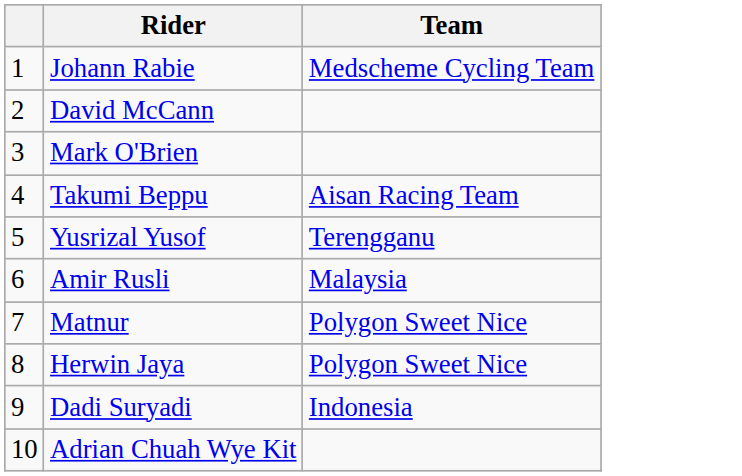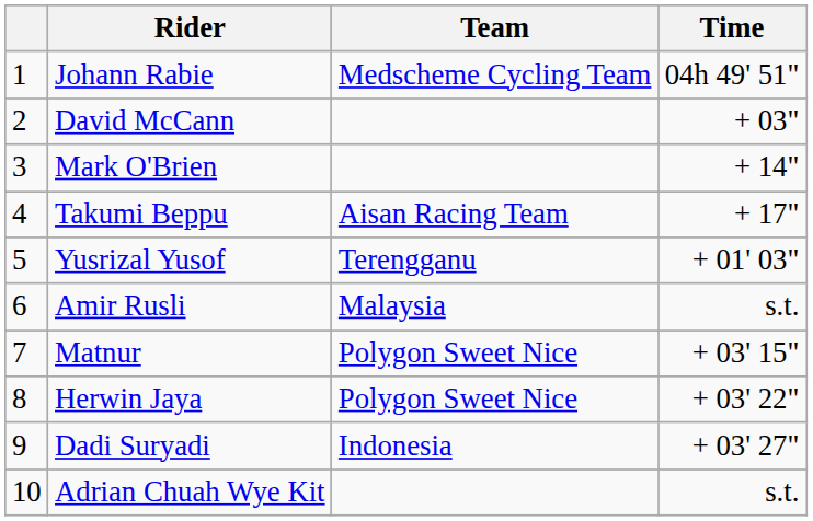 <table class=wikitable>
 <tr>
 <th></th>
 <th>Rider</th>
 <th>Team</th>
+<th>Time</th>
 </tr>
 <tr>
 <td>1</td>
 <td> <a href='#'>Johann Rabie</a></td>
 <td><a href='#'>Medscheme Cycling Team</a></td>
+<td align=right>04h 49' 51"</td>
 </tr>
 <tr>
 <td>2</td>
 <td> <a href='#'>David McCann</a> </td>
 <td></td>
+<td align=right>+ 03"</td>
 </tr>
 <tr>
 <td>3</td>
 <td> <a href='#'>Mark O'Brien</a></td>
 <td></td>
+<td align=right>+ 14"</td>
 </tr>
 <tr>
 <td>4</td>
 <td> <a href='#'>Takumi Beppu</a></td>
 <td><a href='#'>Aisan Racing Team</a></td>
+<td align=right>+ 17"</td>
 </tr>
 <tr>
 <td>5</td>
 <td> <a href='#'>Yusrizal Yusof</a></td>
 <td><a href='#'>Terengganu</a></td>
+<td align=right>+ 01' 03"</td>
 </tr>
 <tr>
 <td>6</td>
 <td> <a href='#'>Amir Rusli</a> </td>
 <td><a href='#'>Malaysia</a></td>
+<td align=right>s.t.</td>
 </tr>
 <tr>
 <td>7</td>
 <td> <a href='#'>Matnur</a></td>
 <td><a href='#'>Polygon Sweet Nice</a></td>
+<td align=right>+ 03' 15"</td>
 </tr>
 <tr>
 <td>8</td>
 <td> <a href='#'>Herwin Jaya</a></td>
 <td><a href='#'>Polygon Sweet Nice</a></td>
+<td align=right>+ 03' 22"</td>
 </tr>
 <tr>
 <td>9</td>
 <td> <a href='#'>Dadi Suryadi</a></td>
 <td><a href='#'>Indonesia</a></td>
+<td align=right>+ 03' 27"</td>
 </tr>
 <tr>
 <td>10</td>
 <td> <a href='#'>Adrian Chuah Wye Kit</a></td>
 <td></td>
+<td align=right>s.t.</td>
 </tr>
 </table>
